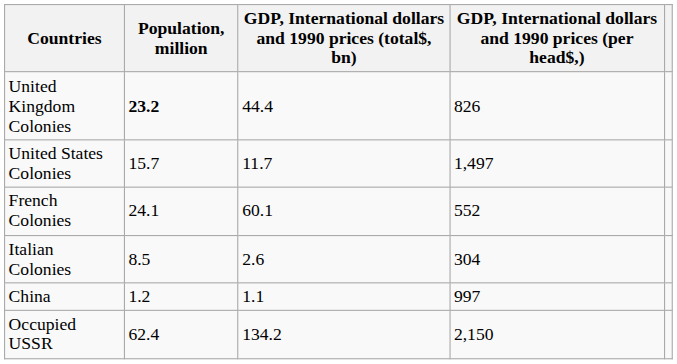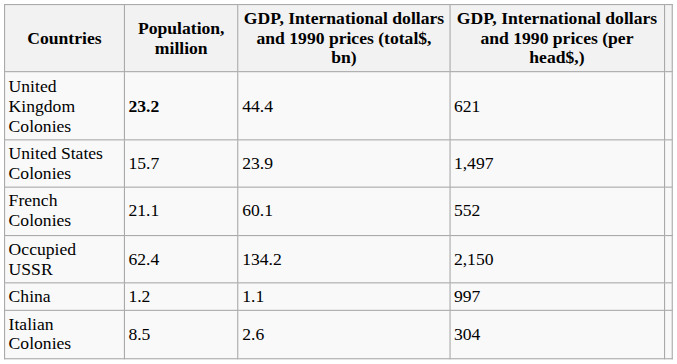 <table class="wikitable">
 <tr>
 <th>Countries</th>
 <th>Population, million</th>
 <th>GDP, International dollars and 1990 prices (total$,  bn)</th>
 <th>GDP, International dollars and 1990 prices (per head$,)</th>
 <th></th>
 </tr>
 <tr>
 <td>United Kingdom Colonies</td>
 <td><strong>23.2</strong></td>
 <td>44.4</td>
-<td>826</td>
+<td>621</td>
 <td></td>
 </tr>
 <tr>
 <td>United States Colonies</td>
 <td>15.7</td>
-<td>11.7</td>
+<td>23.9</td>
 <td>1,497</td>
 <td></td>
 </tr>
 <tr>
 <td>French Colonies</td>
-<td>24.1</td>
+<td>21.1</td>
 <td>60.1</td>
 <td>552</td>
 <td></td>
 </tr>
 <tr>
-<td>Italian Colonies</td>
-<td>8.5</td>
-<td>2.6</td>
-<td>304</td>
+<td>Occupied USSR</td>
+<td>62.4</td>
+<td>134.2</td>
+<td>2,150</td>
 <td></td>
 </tr>
 <tr>
 <td>China</td>
 <td>1.2</td>
 <td>1.1</td>
 <td>997</td>
 <td></td>
 </tr>
 <tr>
-<td>Occupied USSR</td>
-<td>62.4</td>
-<td>134.2</td>
-<td>2,150</td>
+<td>Italian Colonies</td>
+<td>8.5</td>
+<td>2.6</td>
+<td>304</td>
 <td></td>
 </tr>
 </table>
